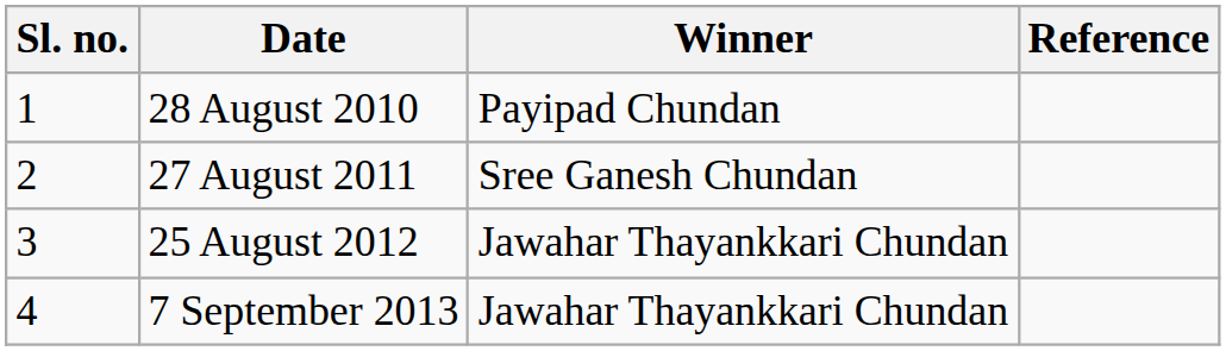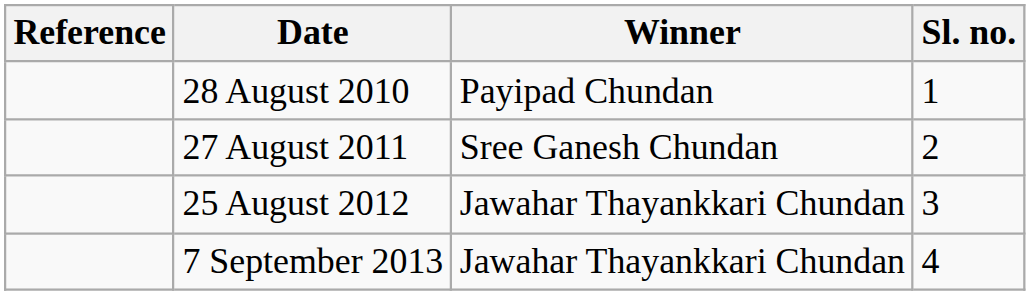 <table class="wikitable">
 <tr>
-<th>Sl. no.</th>
+<th>Reference</th>
 <th>Date</th>
 <th>Winner</th>
-<th>Reference</th>
+<th>Sl. no.</th>
 </tr>
 <tr>
-<td>1</td>
+<td></td>
 <td>28 August 2010</td>
 <td>Payipad Chundan</td>
-<td></td>
+<td>1</td>
 </tr>
 <tr>
-<td>2</td>
+<td></td>
 <td>27 August 2011</td>
 <td>Sree Ganesh Chundan</td>
-<td></td>
+<td>2</td>
 </tr>
 <tr>
-<td>3</td>
+<td></td>
 <td>25 August 2012</td>
 <td>Jawahar Thayankkari Chundan</td>
-<td></td>
+<td>3</td>
 </tr>
 <tr>
-<td>4</td>
+<td></td>
 <td>7 September 2013</td>
 <td>Jawahar Thayankkari Chundan</td>
-<td></td>
+<td>4</td>
 </tr>
 </table>
